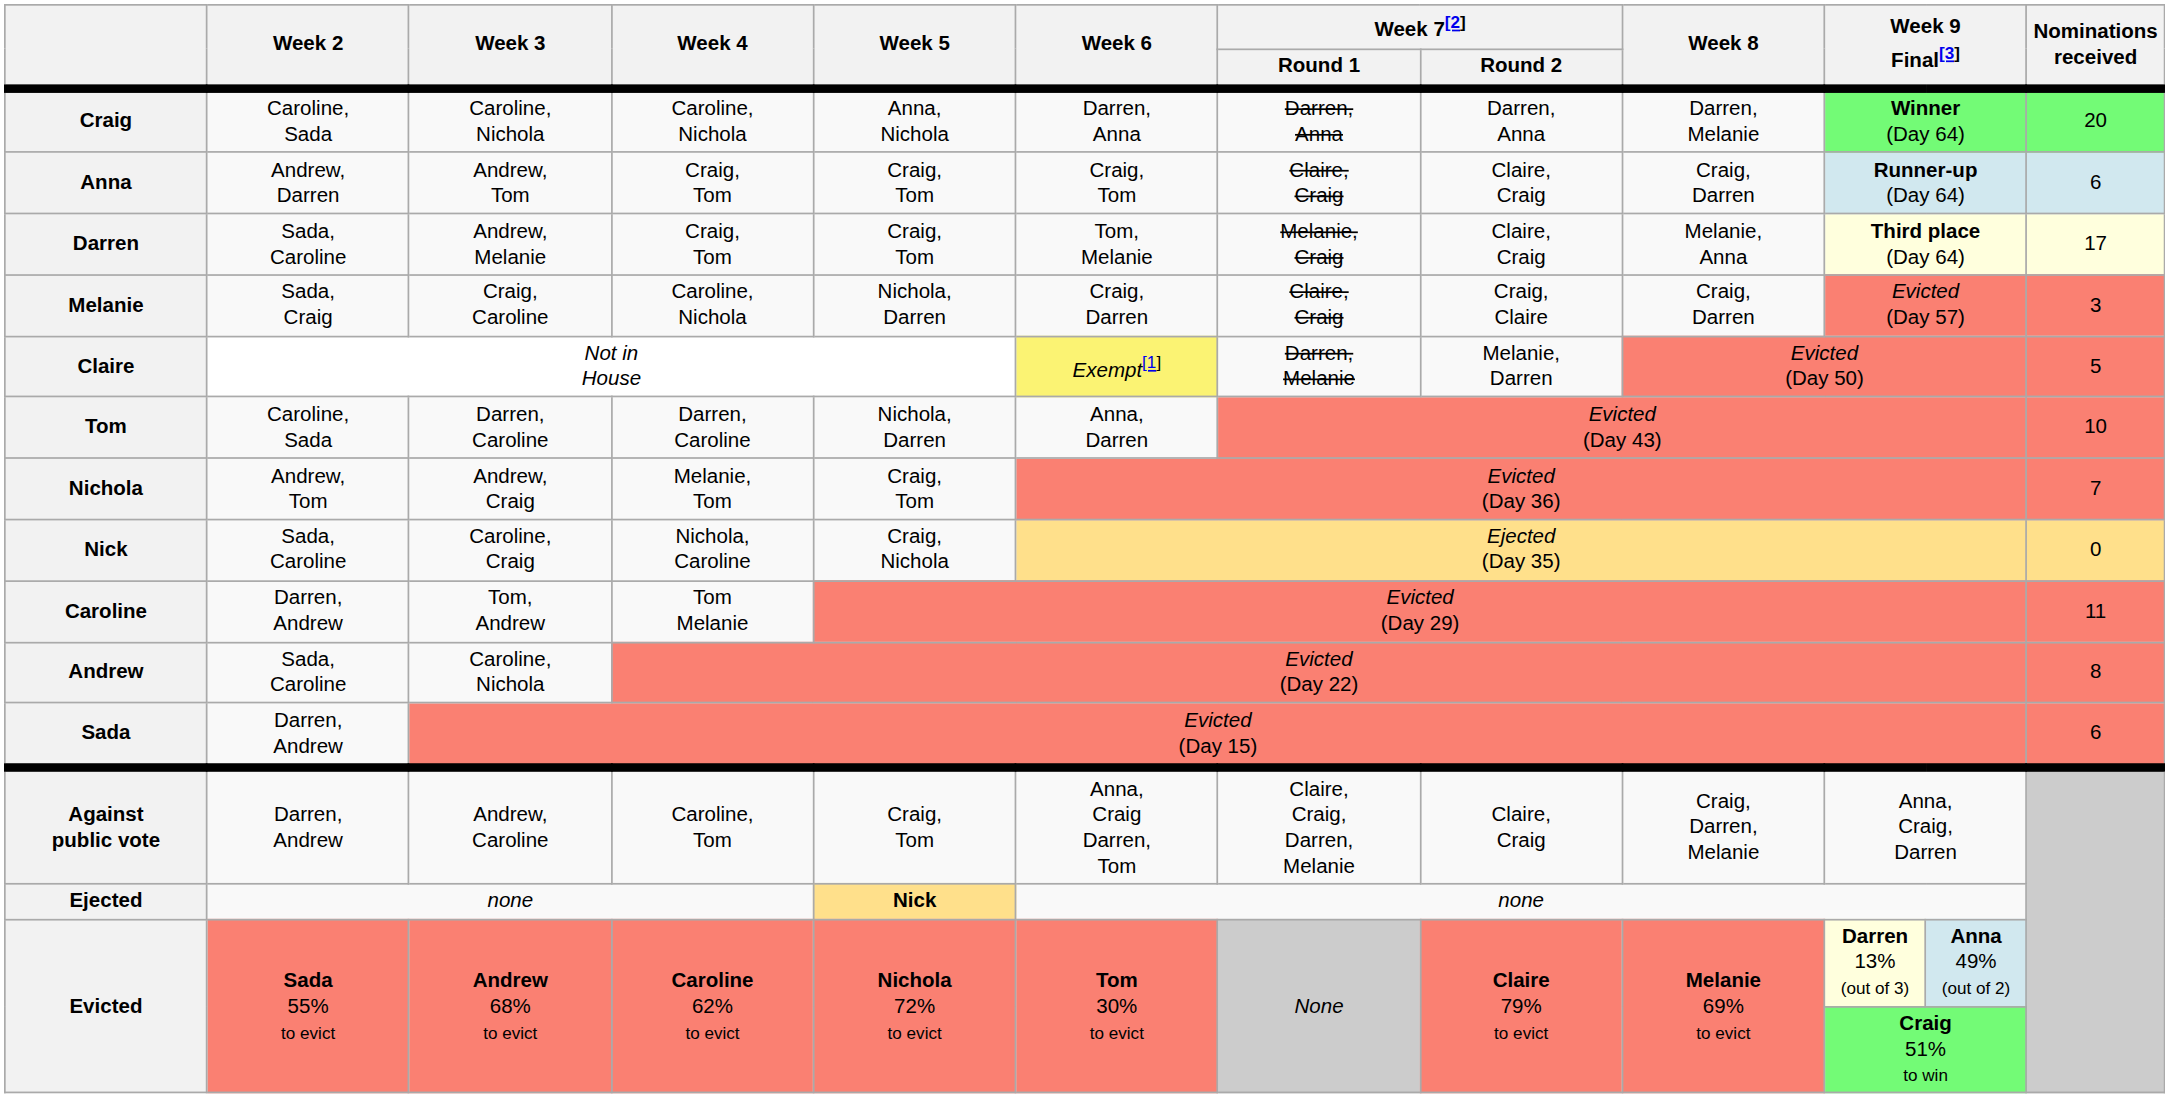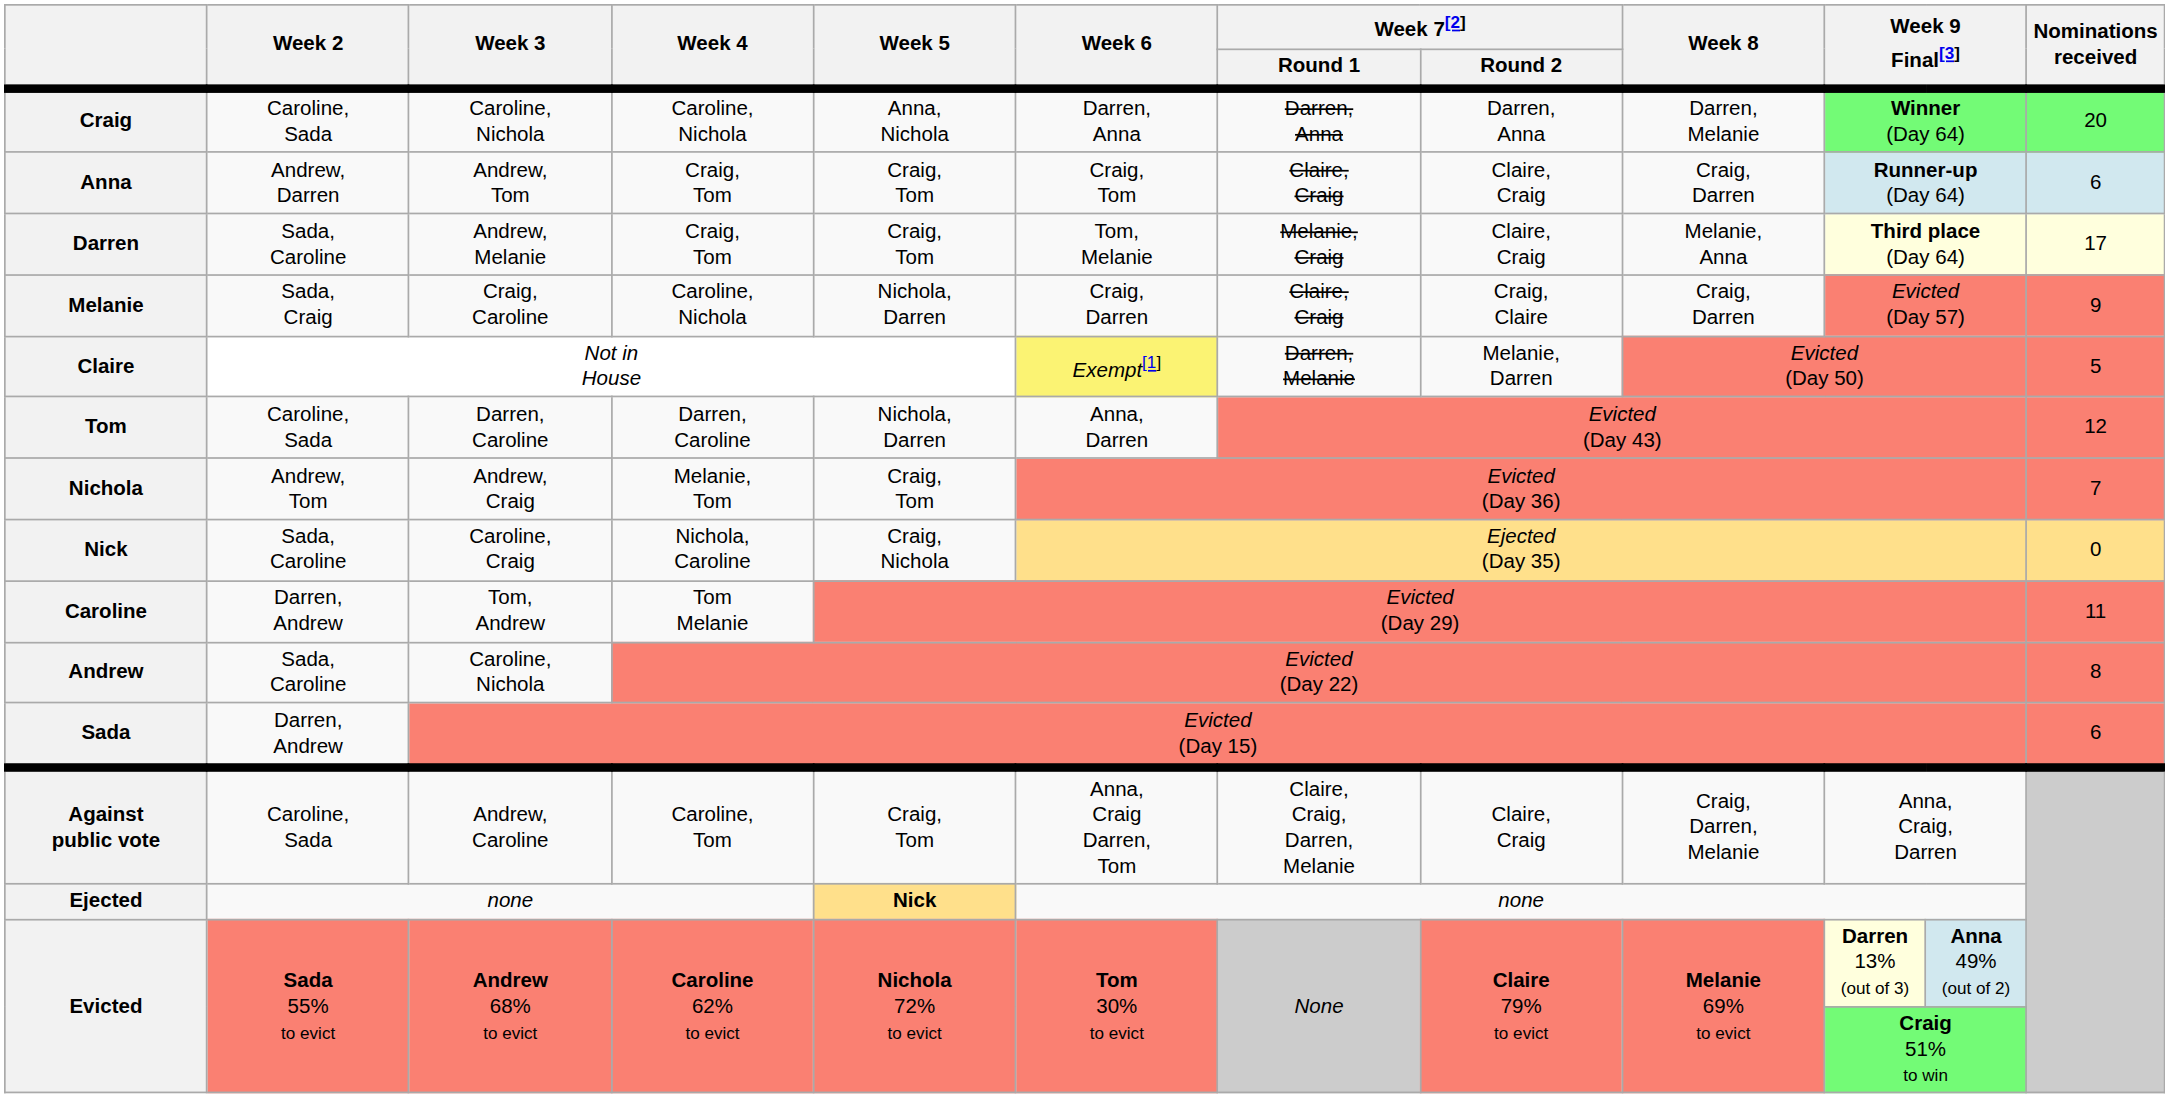 <table class="wikitable" style="text-align:center; width:100%; font-size:9pt; line-height:15px;">
 <tr>
 <th scope="col" style="width:8%" rowspan="2"></th>
 <th scope="col" style="width:8%" rowspan="2">Week 2</th>
 <th scope="col" style="width:8%" rowspan="2">Week 3</th>
 <th scope="col" style="width:8%" rowspan="2">Week 4</th>
 <th scope="col" style="width:8%" rowspan="2">Week 5</th>
 <th scope="col" style="width:8%" rowspan="2">Week 6</th>
 <th scope="colgroup" style="width:8%" colspan="2">Week 7<sup><a href='#'>[2</a>]</sup></th>
 <th scope="col" style="width:8%" rowspan="2">Week 8</th>
 <th scope="col" style="width:8%" rowspan="2" colspan="2">Week 9<br>Final<sup><a href='#'>[3</a>]</sup></th>
 <th scope="col" style="width:1%" rowspan="2">Nominations received</th>
 </tr>
 <tr>
 <th scope="col" style="width:8%">Round 1</th>
 <th scope="col" style="width:8%">Round 2</th>
 </tr>
 <tr style="border-top:5px solid">
 <th scope="row">Craig</th>
 <td>Caroline,<br>Sada</td>
 <td>Caroline,<br>Nichola</td>
 <td>Caroline,<br>Nichola</td>
 <td>Anna,<br>Nichola</td>
 <td>Darren,<br>Anna</td>
 <td><s>Darren,<br>Anna</s></td>
 <td>Darren,<br>Anna</td>
 <td>Darren,<br>Melanie</td>
 <td style="background:#73FB76" colspan="2"><strong>Winner</strong><br>(Day 64)</td>
 <td style="background:#73FB76">20</td>
 </tr>
 <tr>
 <th scope="row">Anna</th>
 <td>Andrew,<br>Darren</td>
 <td>Andrew,<br>Tom</td>
 <td>Craig,<br>Tom</td>
 <td>Craig,<br>Tom</td>
 <td>Craig,<br>Tom</td>
 <td><s>Claire,<br>Craig</s></td>
 <td>Claire,<br>Craig</td>
 <td>Craig,<br>Darren</td>
 <td style="background:#d1e8ef" colspan="2"><strong>Runner-up</strong><br>(Day 64)</td>
 <td style="background:#d1e8ef">6</td>
 </tr>
 <tr>
 <th scope="row">Darren</th>
 <td>Sada,<br>Caroline</td>
 <td>Andrew,<br>Melanie</td>
 <td>Craig,<br>Tom</td>
 <td>Craig,<br>Tom</td>
 <td>Tom,<br>Melanie</td>
 <td><s>Melanie,<br>Craig</s></td>
 <td>Claire,<br>Craig</td>
 <td>Melanie,<br>Anna</td>
 <td style="background:#ffffdd" colspan="2"><strong>Third place</strong><br>(Day 64)</td>
 <td style="background:#ffffdd">17</td>
 </tr>
 <tr>
 <th scope="row">Melanie</th>
 <td>Sada,<br>Craig</td>
 <td>Craig,<br>Caroline</td>
 <td>Caroline,<br>Nichola</td>
 <td>Nichola,<br>Darren</td>
 <td>Craig,<br>Darren</td>
 <td><s>Claire,<br>Craig</s></td>
 <td>Craig,<br>Claire</td>
 <td>Craig,<br>Darren</td>
 <td style="background:salmon;" colspan="2"><em>Evicted</em><br>(Day 57)</td>
-<td style="background:salmon;">3</td>
+<td style="background:salmon;">9</td>
 </tr>
 <tr>
 <th scope="row">Claire</th>
 <td style="background:#FFF" colspan="4"><em>Not in<br>House</em></td>
 <td style="background:#FBF373"><em>Exempt</em><sup><a href='#'>[1</a>]</sup></td>
 <td><s>Darren,<br>Melanie</s></td>
 <td>Melanie,<br>Darren</td>
 <td style="background:salmon;" colspan="3"><em>Evicted</em><br>(Day 50)</td>
 <td style="background:salmon;">5</td>
 </tr>
 <tr>
 <th scope="row">Tom</th>
 <td>Caroline,<br>Sada</td>
 <td>Darren,<br>Caroline</td>
 <td>Darren,<br>Caroline</td>
 <td>Nichola,<br>Darren</td>
 <td>Anna,<br>Darren</td>
 <td style="background:salmon;" colspan="5"><em>Evicted</em><br>(Day 43)</td>
-<td style="background:salmon;">10</td>
+<td style="background:salmon;">12</td>
 </tr>
 <tr>
 <th scope="row">Nichola</th>
 <td>Andrew,<br>Tom</td>
 <td>Andrew,<br>Craig</td>
 <td>Melanie,<br>Tom</td>
 <td>Craig,<br>Tom</td>
 <td style="background:salmon;" colspan="6"><em>Evicted</em><br>(Day 36)</td>
 <td style="background:salmon;">7</td>
 </tr>
 <tr>
 <th scope="row">Nick</th>
 <td>Sada,<br>Caroline</td>
 <td>Caroline,<br>Craig</td>
 <td>Nichola,<br>Caroline</td>
 <td>Craig,<br>Nichola</td>
 <td style="background:#FFE08B" colspan="6"><em>Ejected</em><br>(Day 35)</td>
 <td style="background:#FFE08B">0</td>
 </tr>
 <tr>
 <th scope="row">Caroline</th>
 <td>Darren,<br>Andrew</td>
 <td>Tom,<br>Andrew</td>
 <td>Tom<br>Melanie</td>
 <td style="background:salmon;" colspan="7"><em>Evicted</em><br>(Day 29)</td>
 <td style="background:salmon;">11</td>
 </tr>
 <tr>
 <th scope="row">Andrew</th>
 <td>Sada,<br>Caroline</td>
 <td>Caroline,<br>Nichola</td>
 <td style="background:salmon;" colspan="8"><em>Evicted</em><br>(Day 22)</td>
 <td style="background:salmon;">8</td>
 </tr>
 <tr>
 <th scope="row">Sada</th>
 <td>Darren,<br>Andrew</td>
 <td style="background:salmon;" colspan="9"><em>Evicted</em><br>(Day 15)</td>
 <td style="background:salmon;">6</td>
 </tr>
 <tr style="border-top:5px solid">
 <th scope="row">Against<br>public vote</th>
-<td>Darren,<br>Andrew</td>
+<td>Caroline,<br>Sada</td>
 <td>Andrew,<br>Caroline</td>
 <td>Caroline,<br>Tom</td>
 <td>Craig,<br>Tom</td>
 <td>Anna,<br>Craig<br>Darren,<br>Tom</td>
 <td>Claire,<br>Craig,<br>Darren,<br>Melanie</td>
 <td>Claire,<br>Craig</td>
 <td>Craig,<br>Darren,<br>Melanie</td>
 <td colspan="2">Anna,<br>Craig,<br>Darren</td>
 <td style="background:#ccc" rowspan="5"></td>
 </tr>
 <tr>
 <th scope="row">Ejected</th>
 <td colspan="3"><em>none</em></td>
 <td style="background:#FFE08B"><strong>Nick</strong></td>
 <td colspan="6"><em>none</em></td>
 </tr>
 <tr>
 <th scope="rowgroup" rowspan="2">Evicted</th>
 <td style="background:salmon;" rowspan="2"><strong>Sada</strong><br>55%<br><small>to evict</small></td>
 <td style="background:salmon;" rowspan="2"><strong>Andrew</strong><br>68%<br><small>to evict</small></td>
 <td style="background:salmon;" rowspan="2"><strong>Caroline</strong><br>62%<br><small>to evict</small></td>
 <td style="background:salmon;" rowspan="2"><strong>Nichola</strong><br>72%<br><small>to evict</small></td>
 <td style="background:salmon;" rowspan="2"><strong>Tom</strong><br>30%<br><small>to evict</small></td>
 <td style="background:#CCC" rowspan="2"><em>None</em></td>
 <td style="background:salmon;" rowspan="2"><strong>Claire</strong><br>79%<br><small>to evict</small></td>
 <td style="background:salmon;" rowspan="2"><strong>Melanie</strong><br>69%<br><small>to evict</small></td>
 <td style="white-space:nowrap; background:#ffffdd;"><strong>Darren</strong><br>13%<br><small>(out of 3)</small></td>
 <td style="white-space:nowrap; background:#d1e8ef;"><strong>Anna</strong><br>49%<br><small>(out of 2)</small></td>
 </tr>
 <tr>
 <td style="background:#73FB76" colspan="2"><strong>Craig</strong><br>51%<br><small>to win</small></td>
 </tr>
 </table>
